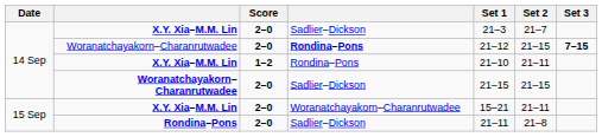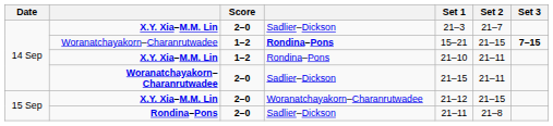 <table class="wikitable" style="text-align: center; font-size:90% ">
 <tr>
 <th width="60">Date</th>
 <th align="right" width="250"></th>
 <th width="60">Score</th>
 <th align="left" width="250"></th>
 <th width="50">Set 1</th>
 <th width="50">Set 2</th>
 <th width="50">Set 3</th>
 </tr>
 <tr>
 <td rowspan=4>14 Sep</td>
 <td align=right><strong><a href='#'>X.Y. Xia</a>–<a href='#'>M.M. Lin</a> </strong></td>
 <td align=center><strong>2–0</strong></td>
 <td align=left> <a href='#'>Sadlier</a>–<a href='#'>Dickson</a></td>
 <td>21–3</td>
 <td>21–7</td>
 <td></td>
 </tr>
 <tr>
 <td align=right><a href='#'>Woranatchayakorn</a>–<a href='#'>Charanrutwadee</a> </td>
-<td align=center><strong>2–0</strong></td>
+<td align=center><strong>1–2</strong></td>
 <td align=left><strong> <a href='#'>Rondina</a>–<a href='#'>Pons</a></strong></td>
-<td>21–12</td>
+<td>15–21</td>
 <td>21–15</td>
 <td><strong>7–15</strong></td>
 </tr>
 <tr>
 <td align=right><strong><a href='#'>X.Y. Xia</a>–<a href='#'>M.M. Lin</a> </strong></td>
 <td align=center><strong>1–2</strong></td>
 <td align=left> <a href='#'>Rondina</a>–<a href='#'>Pons</a></td>
 <td>21–10</td>
 <td>21–11</td>
 <td></td>
 </tr>
 <tr>
 <td align=right><strong><a href='#'>Woranatchayakorn</a>–<a href='#'>Charanrutwadee</a> </strong></td>
 <td align=center><strong>2–0</strong></td>
 <td align=left> <a href='#'>Sadlier</a>–<a href='#'>Dickson</a></td>
 <td>21–15</td>
-<td>21–15</td>
+<td>21–11</td>
 <td></td>
 </tr>
 <tr>
 <td rowspan=2>15 Sep</td>
 <td align=right><strong><a href='#'>X.Y. Xia</a>–<a href='#'>M.M. Lin</a> </strong></td>
 <td align=center><strong>2–0</strong></td>
 <td align=left> <a href='#'>Woranatchayakorn</a>–<a href='#'>Charanrutwadee</a></td>
-<td>15–21</td>
-<td>21–11</td>
+<td>21–12</td>
+<td>21–15</td>
 <td></td>
 </tr>
 <tr>
 <td align=right><strong><a href='#'>Rondina</a>–<a href='#'>Pons</a> </strong></td>
 <td align=center><strong>2–0</strong></td>
 <td align=left> <a href='#'>Sadlier</a>–<a href='#'>Dickson</a></td>
 <td>21–11</td>
 <td>21–8</td>
 <td></td>
 </tr>
 </table>
